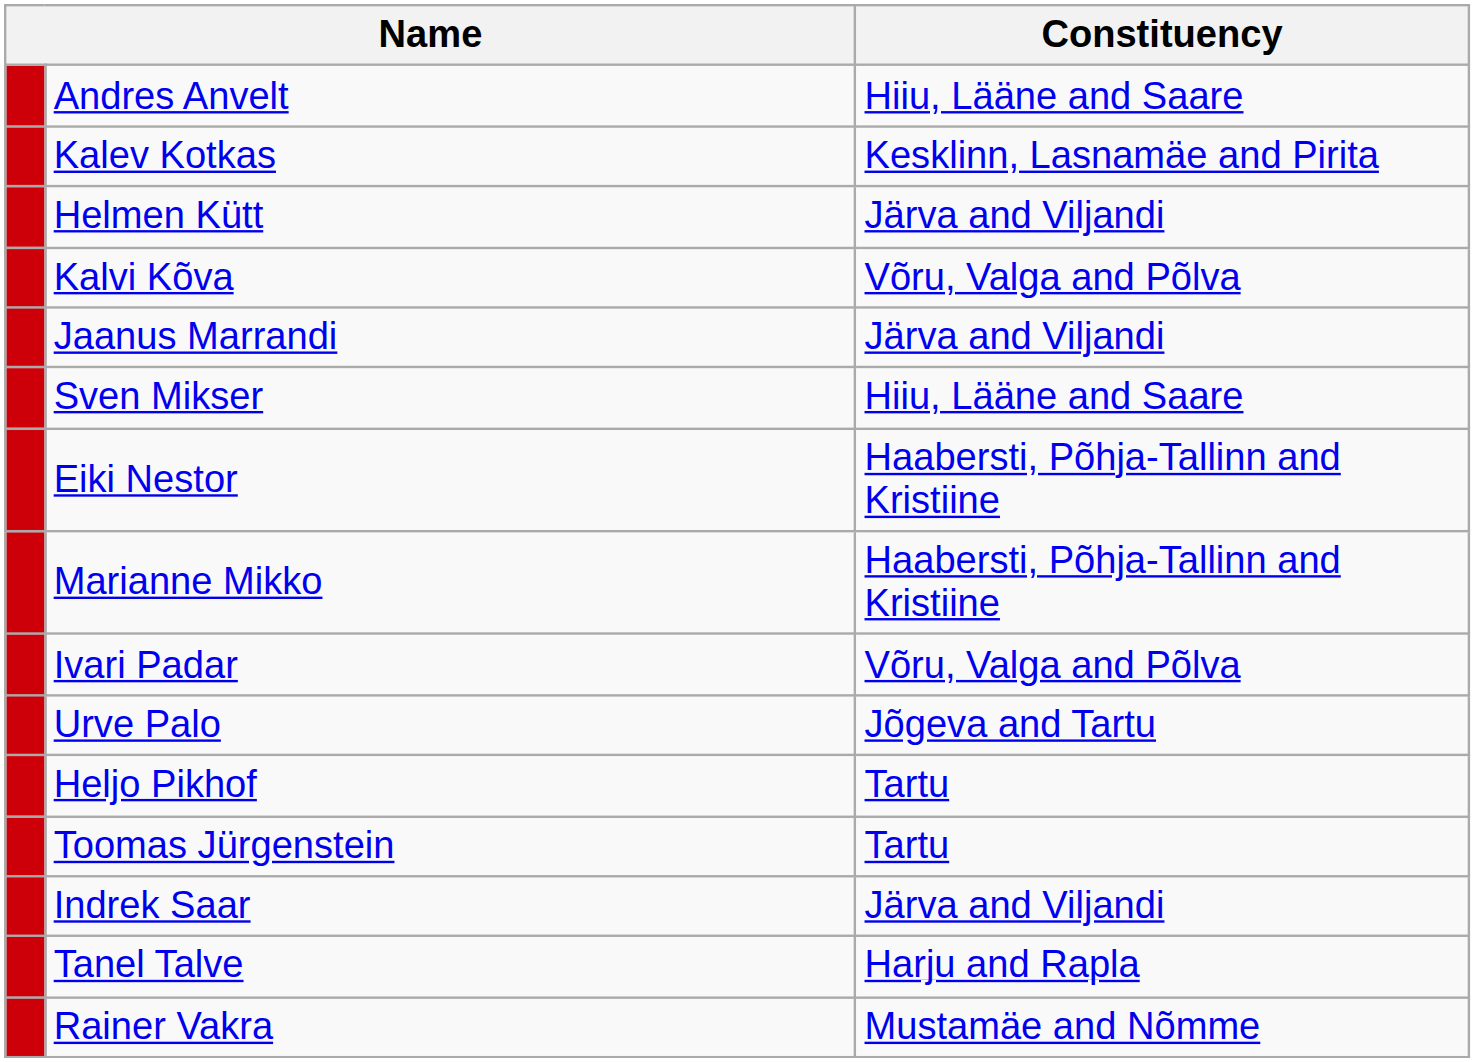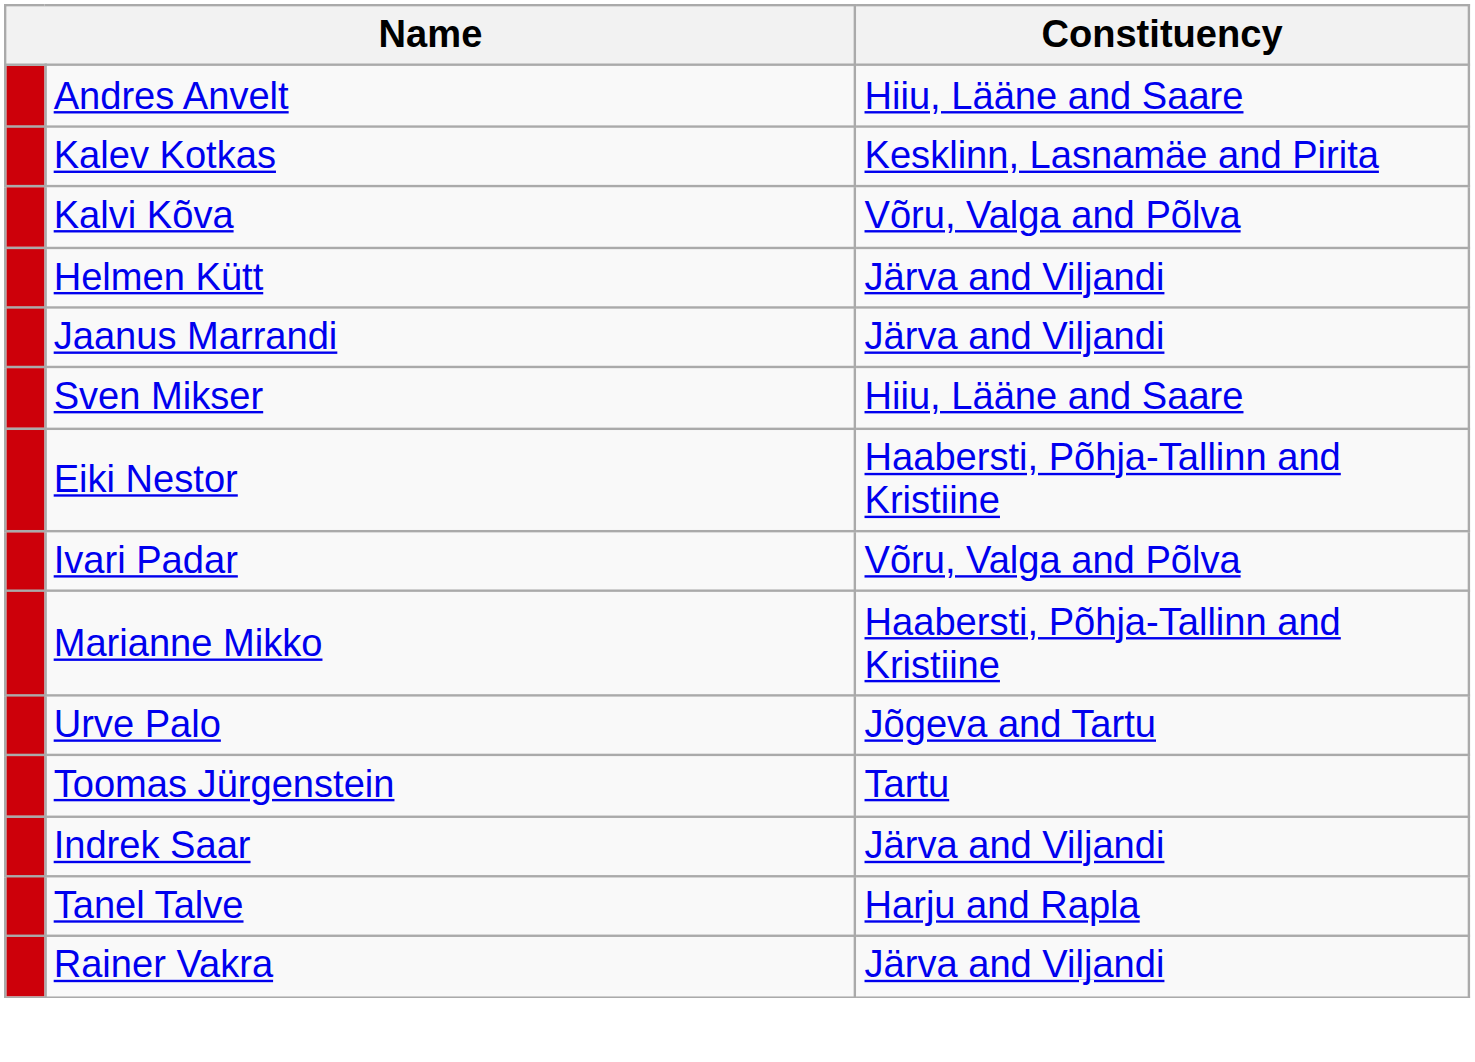 <table class="wikitable collapsible collapsed">
 <tr>
 <th colspan=2 width=350>Name</th>
 <th width=250>Constituency</th>
 </tr>
 <tr>
 <td style="background-color:#CD000a"></td>
 <td><a href='#'>Andres Anvelt</a></td>
 <td><a href='#'>Hiiu, Lääne and Saare</a></td>
 </tr>
 <tr>
 <td style="background-color:#CD000a"></td>
 <td><a href='#'>Kalev Kotkas</a></td>
 <td><a href='#'>Kesklinn, Lasnamäe and Pirita</a></td>
 </tr>
 <tr>
 <td style="background-color:#CD000a"></td>
-<td><a href='#'>Helmen Kütt</a></td>
-<td><a href='#'>Järva and Viljandi</a></td>
+<td><a href='#'>Kalvi Kõva</a></td>
+<td><a href='#'>Võru, Valga and Põlva</a></td>
 </tr>
 <tr>
 <td style="background-color:#CD000a"></td>
-<td><a href='#'>Kalvi Kõva</a></td>
-<td><a href='#'>Võru, Valga and Põlva</a></td>
+<td><a href='#'>Helmen Kütt</a></td>
+<td><a href='#'>Järva and Viljandi</a></td>
 </tr>
 <tr>
 <td style="background-color:#CD000a"></td>
 <td><a href='#'>Jaanus Marrandi</a></td>
 <td><a href='#'>Järva and Viljandi</a></td>
 </tr>
 <tr>
 <td style="background-color:#CD000a"></td>
 <td><a href='#'>Sven Mikser</a></td>
 <td><a href='#'>Hiiu, Lääne and Saare</a></td>
 </tr>
 <tr>
 <td style="background-color:#CD000a"></td>
 <td><a href='#'>Eiki Nestor</a></td>
 <td><a href='#'>Haabersti, Põhja-Tallinn and Kristiine</a></td>
 </tr>
 <tr>
 <td style="background-color:#CD000a"></td>
+<td><a href='#'>Ivari Padar</a></td>
+<td><a href='#'>Võru, Valga and Põlva</a></td>
+</tr>
+<tr>
+<td style="background-color:#CD000a"></td>
 <td><a href='#'>Marianne Mikko</a></td>
 <td><a href='#'>Haabersti, Põhja-Tallinn and Kristiine</a></td>
 </tr>
 <tr>
 <td style="background-color:#CD000a"></td>
-<td><a href='#'>Ivari Padar</a></td>
-<td><a href='#'>Võru, Valga and Põlva</a></td>
-</tr>
-<tr>
-<td style="background-color:#CD000a"></td>
 <td><a href='#'>Urve Palo</a></td>
 <td><a href='#'>Jõgeva and Tartu</a></td>
-</tr>
-<tr>
-<td style="background-color:#CD000a"></td>
-<td><a href='#'>Heljo Pikhof</a></td>
-<td><a href='#'>Tartu</a></td>
 </tr>
 <tr>
 <td style="background-color:#CD000a"></td>
 <td><a href='#'>Toomas Jürgenstein</a></td>
 <td><a href='#'>Tartu</a></td>
 </tr>
 <tr>
 <td style="background-color:#CD000a"></td>
 <td><a href='#'>Indrek Saar</a></td>
 <td><a href='#'>Järva and Viljandi</a></td>
 </tr>
 <tr>
 <td style="background-color:#CD000a"></td>
 <td><a href='#'>Tanel Talve</a></td>
 <td><a href='#'>Harju and Rapla</a></td>
 </tr>
 <tr>
 <td style="background-color:#CD000a"></td>
 <td><a href='#'>Rainer Vakra</a></td>
-<td><a href='#'>Mustamäe and Nõmme</a></td>
+<td><a href='#'>Järva and Viljandi</a></td>
 </tr>
 </table>
